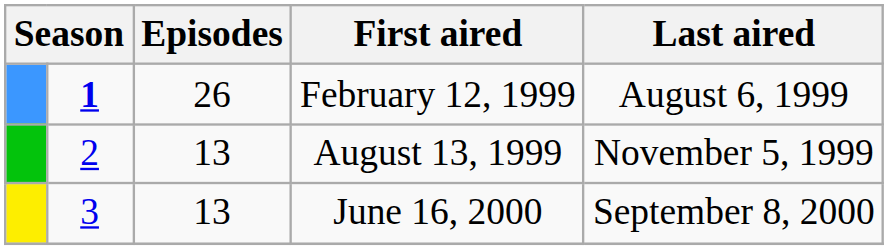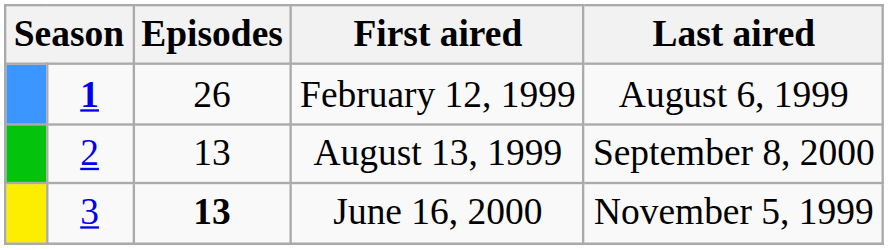 <table class="wikitable plainrowheaders" style="text-align:center">
 <tr>
 <th scope="col" colspan="2">Season</th>
 <th scope="col">Episodes</th>
 <th scope="col">First aired</th>
 <th scope="col">Last aired</th>
 </tr>
 <tr>
 <td scope="row" bgcolor="#3B97FF"></td>
 <td><strong><a href='#'>1</a></strong></td>
 <td>26</td>
 <td>February 12, 1999</td>
 <td>August 6, 1999</td>
 </tr>
 <tr>
 <td scope="row" bgcolor="#03C30C"></td>
 <td><a href='#'>2</a></td>
 <td>13</td>
 <td>August 13, 1999</td>
-<td>November 5, 1999</td>
+<td>September 8, 2000</td>
 </tr>
 <tr>
 <td scope="row" bgcolor="#FDEE00"></td>
 <td><a href='#'>3</a></td>
-<td>13</td>
+<td><strong>13</strong></td>
 <td>June 16, 2000</td>
-<td>September 8, 2000</td>
+<td>November 5, 1999</td>
 </tr>
 <tr>
 </tr>
 </table>
